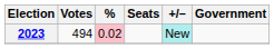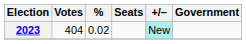 <table class=wikitable style="text-align: right;">
 <tr>
 <th>Election</th>
 <th>Votes</th>
 <th>%</th>
 <th>Seats</th>
 <th>+/–</th>
 <th>Government</th>
 </tr>
 <tr>
 <th><a href='#'>2023</a></th>
-<td>494</td>
-<td style="background: pink;">0.02</td>
+<td>404</td>
+<td>0.02</td>
 <td></td>
 <td style="background: paleturquoise;">New</td>
 <td></td>
 </tr>
 <tr>
 </tr>
 </table>
